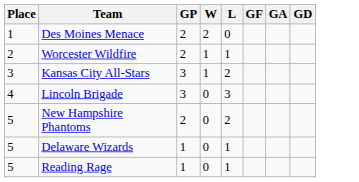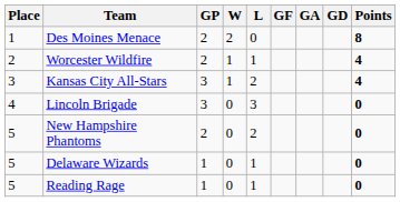 <table class="wikitable">
 <tr>
 <th>Place</th>
 <th style="width:170px;">Team</th>
 <th width="20">GP</th>
 <th width="20">W</th>
 <th width="20">L</th>
 <th width="20">GF</th>
 <th width="20">GA</th>
 <th width="25">GD</th>
+<th>Points</th>
 </tr>
 <tr>
 <td>1</td>
 <td><a href='#'>Des Moines Menace</a></td>
 <td>2</td>
 <td>2</td>
 <td>0</td>
 <td></td>
 <td></td>
 <td></td>
+<td><strong>8</strong></td>
 </tr>
 <tr>
 <td>2</td>
 <td><a href='#'>Worcester Wildfire</a></td>
 <td>2</td>
 <td>1</td>
 <td>1</td>
 <td></td>
 <td></td>
 <td></td>
+<td><strong>4</strong></td>
 </tr>
 <tr>
 <td>3</td>
 <td><a href='#'>Kansas City All-Stars</a></td>
 <td>3</td>
 <td>1</td>
 <td>2</td>
 <td></td>
 <td></td>
 <td></td>
+<td><strong>4</strong></td>
 </tr>
 <tr>
 <td>4</td>
 <td><a href='#'>Lincoln Brigade</a></td>
 <td>3</td>
 <td>0</td>
 <td>3</td>
 <td></td>
 <td></td>
 <td></td>
+<td><strong>0</strong></td>
 </tr>
 <tr>
 <td>5</td>
 <td><a href='#'>New Hampshire Phantoms</a></td>
 <td>2</td>
 <td>0</td>
 <td>2</td>
 <td></td>
 <td></td>
 <td></td>
+<td><strong>0</strong></td>
 </tr>
 <tr>
 <td>5</td>
 <td><a href='#'>Delaware Wizards</a></td>
 <td>1</td>
 <td>0</td>
 <td>1</td>
 <td></td>
 <td></td>
 <td></td>
+<td><strong>0</strong></td>
 </tr>
 <tr>
 <td>5</td>
 <td><a href='#'>Reading Rage</a></td>
 <td>1</td>
 <td>0</td>
 <td>1</td>
 <td></td>
 <td></td>
 <td></td>
+<td><strong>0</strong></td>
 </tr>
 </table>
